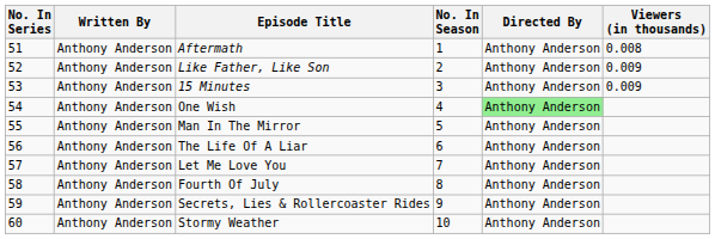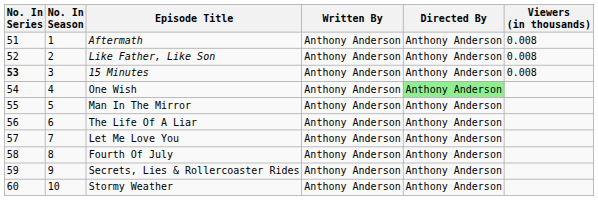 <table class="wikitable">
 <tr>
 <th>No. In<br>Series</th>
+<th>No. In<br>Season</th>
+<th>Episode Title</th>
 <th>Written By</th>
-<th>Episode Title</th>
-<th>No. In<br>Season</th>
 <th>Directed By</th>
 <th>Viewers<br>(in thousands)</th>
 </tr>
 <tr>
 <td>51</td>
+<td>1</td>
+<td><em>Aftermath</em></td>
 <td>Anthony Anderson</td>
-<td><em>Aftermath</em></td>
-<td>1</td>
 <td>Anthony Anderson</td>
 <td>0.008</td>
 </tr>
 <tr>
 <td>52</td>
+<td>2</td>
+<td><em>Like Father, Like Son</em></td>
 <td>Anthony Anderson</td>
-<td><em>Like Father, Like Son</em></td>
-<td>2</td>
 <td>Anthony Anderson</td>
-<td>0.009</td>
+<td>0.008</td>
 </tr>
 <tr>
-<td>53</td>
+<td><strong>53</strong></td>
+<td>3</td>
+<td><em>15 Minutes</em></td>
 <td>Anthony Anderson</td>
-<td><em>15 Minutes</em></td>
-<td>3</td>
 <td>Anthony Anderson</td>
-<td>0.009</td>
+<td>0.008</td>
 </tr>
 <tr>
 <td>54</td>
+<td>4</td>
+<td>One Wish</td>
 <td>Anthony Anderson</td>
-<td>One Wish</td>
-<td>4</td>
 <td style="background: lightgreen;">Anthony Anderson</td>
 <td></td>
 </tr>
 <tr>
 <td>55</td>
+<td>5</td>
+<td>Man In The Mirror</td>
 <td>Anthony Anderson</td>
-<td>Man In The Mirror</td>
-<td>5</td>
 <td>Anthony Anderson</td>
 <td></td>
 </tr>
 <tr>
 <td>56</td>
+<td>6</td>
+<td>The Life Of A Liar</td>
 <td>Anthony Anderson</td>
-<td>The Life Of A Liar</td>
-<td>6</td>
 <td>Anthony Anderson</td>
 <td></td>
 </tr>
 <tr>
 <td>57</td>
+<td>7</td>
+<td>Let Me Love You</td>
 <td>Anthony Anderson</td>
-<td>Let Me Love You</td>
-<td>7</td>
 <td>Anthony Anderson</td>
 <td></td>
 </tr>
 <tr>
 <td>58</td>
+<td>8</td>
+<td>Fourth Of July</td>
 <td>Anthony Anderson</td>
-<td>Fourth Of July</td>
-<td>8</td>
 <td>Anthony Anderson</td>
 <td></td>
 </tr>
 <tr>
 <td>59</td>
+<td>9</td>
+<td>Secrets, Lies & Rollercoaster Rides</td>
 <td>Anthony Anderson</td>
-<td>Secrets, Lies & Rollercoaster Rides</td>
-<td>9</td>
 <td>Anthony Anderson</td>
 <td></td>
 </tr>
 <tr>
 <td>60</td>
+<td>10</td>
+<td>Stormy Weather</td>
 <td>Anthony Anderson</td>
-<td>Stormy Weather</td>
-<td>10</td>
 <td>Anthony Anderson</td>
 <td></td>
 </tr>
 </table>
